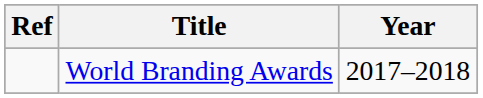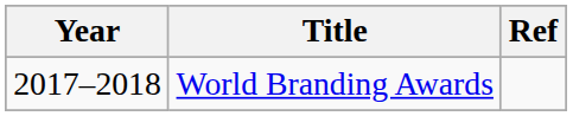 <table class="wikitable">
 <tr>
+<th>Year</th>
+<th>Title</th>
 <th>Ref</th>
-<th>Title</th>
-<th>Year</th>
 </tr>
 <tr>
+<td>2017–2018</td>
+<td><a href='#'>World Branding Awards</a></td>
 <td></td>
-<td><a href='#'>World Branding Awards</a></td>
-<td>2017–2018</td>
 </tr>
 </table>
